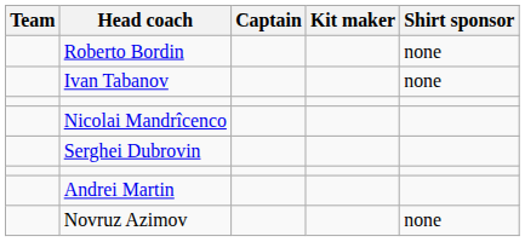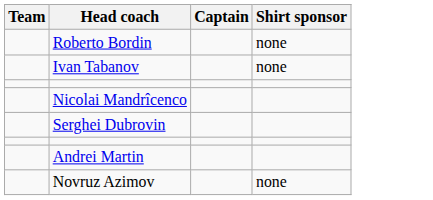 <table class="wikitable" style="text-align:left; margin-top:0.2em">
 <tr>
 <th>Team</th>
 <th>Head coach</th>
 <th>Captain</th>
-<th>Kit maker</th>
 <th>Shirt sponsor</th>
 </tr>
 <tr>
 <td></td>
 <td {{nobreak> <a href='#'>Roberto Bordin</a> </td>
 <td></td>
-<td></td>
 <td>none</td>
 </tr>
 <tr>
 <td></td>
 <td {{nobreak> <a href='#'>Ivan Tabanov</a></td>
-<td></td>
 <td></td>
 <td>none</td>
 </tr>
 <tr>
 <td></td>
 <td> </td>
 <td></td>
 <td></td>
-<td></td>
 </tr>
 <tr>
 <td></td>
 <td {{nobreak> <a href='#'>Nicolai Mandrîcenco</a> </td>
-<td></td>
 <td></td>
 <td></td>
 </tr>
 <tr>
 <td></td>
 <td {{nobreak> <a href='#'>Serghei Dubrovin</a> </td>
 <td></td>
 <td></td>
-<td></td>
 </tr>
 <tr>
 <td></td>
 <td> </td>
-<td></td>
 <td></td>
 <td></td>
 </tr>
 <tr>
 <td></td>
 <td {{nobreak> <a href='#'>Andrei Martin</a></td>
 <td></td>
 <td></td>
-<td></td>
 </tr>
 <tr>
 <td></td>
 <td {{nobreak> Novruz Azimov </td>
 <td></td>
-<td></td>
 <td>none</td>
 </tr>
 </table>
